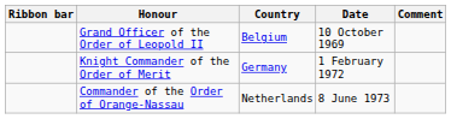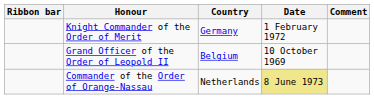 <table class="wikitable" style="width:60%;">
 <tr>
 <th style="width:80px;">Ribbon bar</th>
 <th>Honour</th>
 <th>Country</th>
 <th>Date</th>
 <th>Comment</th>
 </tr>
 <tr>
 <td></td>
+<td><a href='#'>Knight Commander</a> of the <a href='#'>Order of Merit</a></td>
+<td><a href='#'>Germany</a></td>
+<td>1 February 1972</td>
+<td></td>
+</tr>
+<tr>
+<td></td>
 <td><a href='#'>Grand Officer</a> of the <a href='#'>Order of Leopold II</a></td>
 <td><a href='#'>Belgium</a></td>
 <td>10 October 1969</td>
 <td></td>
 </tr>
 <tr>
 <td></td>
-<td><a href='#'>Knight Commander</a> of the <a href='#'>Order of Merit</a></td>
-<td><a href='#'>Germany</a></td>
-<td>1 February 1972</td>
-<td></td>
-</tr>
-<tr>
-<td></td>
 <td><a href='#'>Commander</a> of the <a href='#'>Order of Orange-Nassau</a></td>
 <td>Netherlands</td>
-<td>8 June 1973</td>
+<td style="background: khaki;">8 June 1973</td>
 <td></td>
 </tr>
 </table>
